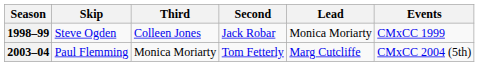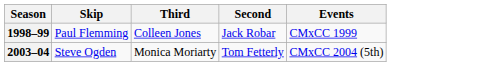 <table class="wikitable">
 <tr>
 <th scope="col">Season</th>
 <th scope="col">Skip</th>
 <th scope="col">Third</th>
 <th scope="col">Second</th>
-<th scope="col">Lead</th>
 <th scope="col">Events</th>
 </tr>
 <tr>
 <th scope="row">1998–99</th>
-<td><a href='#'>Steve Ogden</a></td>
+<td><a href='#'>Paul Flemming</a></td>
 <td><a href='#'>Colleen Jones</a></td>
 <td><a href='#'>Jack Robar</a></td>
-<td>Monica Moriarty</td>
 <td><a href='#'>CMxCC 1999</a> </td>
 </tr>
 <tr>
 <th scope="row">2003–04</th>
-<td><a href='#'>Paul Flemming</a></td>
+<td><a href='#'>Steve Ogden</a></td>
 <td>Monica Moriarty</td>
 <td><a href='#'>Tom Fetterly</a></td>
-<td><a href='#'>Marg Cutcliffe</a></td>
 <td><a href='#'>CMxCC 2004</a> (5th)</td>
 </tr>
 </table>
